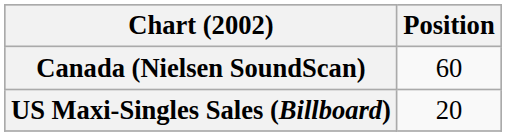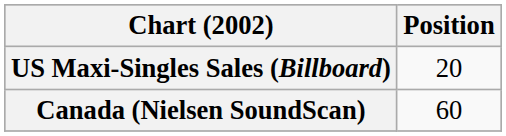 <table class="wikitable plainrowheaders" style="text-align:center">
 <tr>
 <th>Chart (2002)</th>
 <th>Position</th>
 </tr>
 <tr>
+<th scope="row">US Maxi-Singles Sales (<em>Billboard</em>)</th>
+<td>20</td>
+</tr>
+<tr>
 <th scope="row">Canada (Nielsen SoundScan)</th>
 <td>60</td>
 </tr>
-<tr>
-<th scope="row">US Maxi-Singles Sales (<em>Billboard</em>)</th>
-<td>20</td>
-</tr>
 </table>
